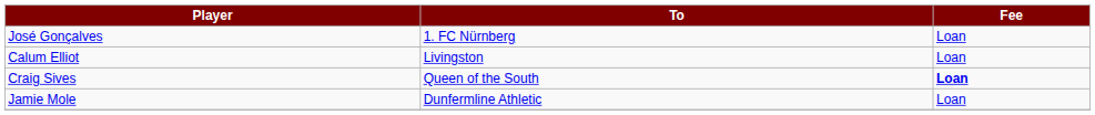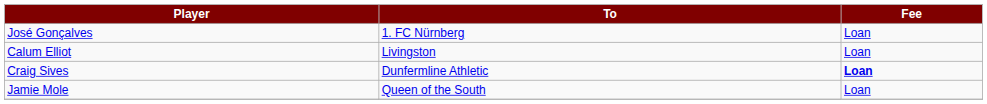 <table class="wikitable" style="text-align:left; font-size:95%;width:98%;">
 <tr>
 <th style="background:maroon; color:white;">Player</th>
 <th style="background:maroon; color:white;">To</th>
 <th style="background:maroon; color:white;">Fee</th>
 </tr>
 <tr>
 <td> <a href='#'>José Gonçalves</a></td>
 <td> <a href='#'>1. FC Nürnberg</a></td>
 <td><a href='#'>Loan</a></td>
 </tr>
 <tr>
 <td> <a href='#'>Calum Elliot</a></td>
 <td> <a href='#'>Livingston</a></td>
 <td><a href='#'>Loan</a></td>
 </tr>
 <tr>
 <td> <a href='#'>Craig Sives</a></td>
-<td> <a href='#'>Queen of the South</a></td>
+<td> <a href='#'>Dunfermline Athletic</a></td>
 <td><strong><a href='#'>Loan</a></strong></td>
 </tr>
 <tr>
 <td> <a href='#'>Jamie Mole</a></td>
-<td> <a href='#'>Dunfermline Athletic</a></td>
+<td> <a href='#'>Queen of the South</a></td>
 <td><a href='#'>Loan</a></td>
 </tr>
 <tr>
 </tr>
 </table>
